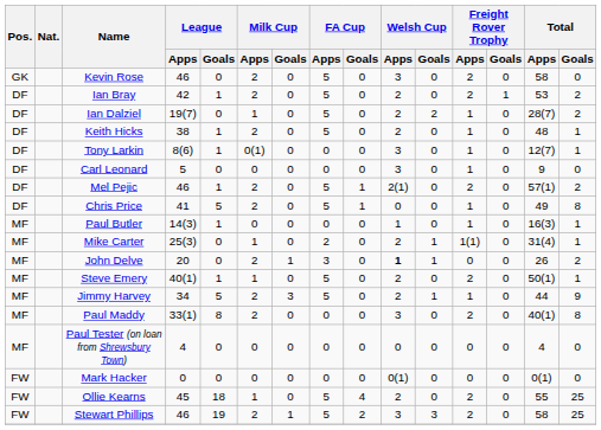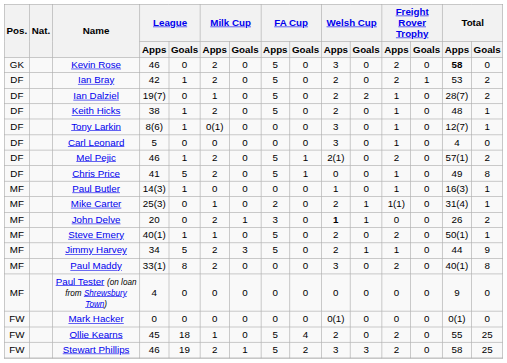 <table class="wikitable plainrowheaders" style="text-align:center">
 <tr>
 <th rowspan="2">Pos.</th>
 <th rowspan="2">Nat.</th>
 <th rowspan="2" width="136">Name</th>
 <th colspan="2" width="87"><a href='#'>League</a></th>
 <th colspan="2" width="87"><a href='#'>Milk Cup</a></th>
 <th colspan="2" width="87"><a href='#'>FA Cup</a></th>
 <th colspan="2" width="87"><a href='#'>Welsh Cup</a></th>
 <th colspan="2" width="87"><a href='#'>Freight Rover Trophy</a></th>
 <th colspan="2" width="87">Total</th>
 </tr>
 <tr>
 <th>Apps</th>
 <th>Goals</th>
 <th>Apps</th>
 <th>Goals</th>
 <th>Apps</th>
 <th>Goals</th>
 <th>Apps</th>
 <th>Goals</th>
 <th>Apps</th>
 <th>Goals</th>
 <th>Apps</th>
 <th>Goals</th>
 </tr>
 <tr>
 <td>GK</td>
 <td></td>
 <td><a href='#'>Kevin Rose</a></td>
 <td>46</td>
 <td>0</td>
 <td>2</td>
 <td>0</td>
 <td>5</td>
 <td>0</td>
 <td>3</td>
 <td>0</td>
 <td>2</td>
 <td>0</td>
-<td>58</td>
+<td><strong>58</strong></td>
 <td>0</td>
 </tr>
 <tr>
 <td>DF</td>
 <td></td>
 <td><a href='#'>Ian Bray</a></td>
 <td>42</td>
 <td>1</td>
 <td>2</td>
 <td>0</td>
 <td>5</td>
 <td>0</td>
 <td>2</td>
 <td>0</td>
 <td>2</td>
 <td>1</td>
 <td>53</td>
 <td>2</td>
 </tr>
 <tr>
 <td>DF</td>
 <td></td>
 <td><a href='#'>Ian Dalziel</a></td>
 <td>19(7)</td>
 <td>0</td>
 <td>1</td>
 <td>0</td>
 <td>5</td>
 <td>0</td>
 <td>2</td>
 <td>2</td>
 <td>1</td>
 <td>0</td>
 <td>28(7)</td>
 <td>2</td>
 </tr>
 <tr>
 <td>DF</td>
 <td></td>
 <td><a href='#'>Keith Hicks</a></td>
 <td>38</td>
 <td>1</td>
 <td>2</td>
 <td>0</td>
 <td>5</td>
 <td>0</td>
 <td>2</td>
 <td>0</td>
 <td>1</td>
 <td>0</td>
 <td>48</td>
 <td>1</td>
 </tr>
 <tr>
 <td>DF</td>
 <td></td>
 <td><a href='#'>Tony Larkin</a></td>
 <td>8(6)</td>
 <td>1</td>
 <td>0(1)</td>
 <td>0</td>
 <td>0</td>
 <td>0</td>
 <td>3</td>
 <td>0</td>
 <td>1</td>
 <td>0</td>
 <td>12(7)</td>
 <td>1</td>
 </tr>
 <tr>
 <td>DF</td>
 <td></td>
 <td><a href='#'>Carl Leonard</a></td>
 <td>5</td>
 <td>0</td>
 <td>0</td>
 <td>0</td>
 <td>0</td>
 <td>0</td>
 <td>3</td>
 <td>0</td>
 <td>1</td>
 <td>0</td>
-<td>9</td>
+<td>4</td>
 <td>0</td>
 </tr>
 <tr>
 <td>DF</td>
 <td></td>
 <td><a href='#'>Mel Pejic</a></td>
 <td>46</td>
 <td>1</td>
 <td>2</td>
 <td>0</td>
 <td>5</td>
 <td>1</td>
 <td>2(1)</td>
 <td>0</td>
 <td>2</td>
 <td>0</td>
 <td>57(1)</td>
 <td>2</td>
 </tr>
 <tr>
 <td>DF</td>
 <td></td>
 <td><a href='#'>Chris Price</a></td>
 <td>41</td>
 <td>5</td>
 <td>2</td>
 <td>0</td>
 <td>5</td>
 <td>1</td>
 <td>0</td>
 <td>0</td>
 <td>1</td>
 <td>0</td>
 <td>49</td>
 <td>8</td>
 </tr>
 <tr>
 <td>MF</td>
 <td></td>
 <td><a href='#'>Paul Butler</a></td>
 <td>14(3)</td>
 <td>1</td>
 <td>0</td>
 <td>0</td>
 <td>0</td>
 <td>0</td>
 <td>1</td>
 <td>0</td>
 <td>1</td>
 <td>0</td>
 <td>16(3)</td>
 <td>1</td>
 </tr>
 <tr>
 <td>MF</td>
 <td></td>
 <td><a href='#'>Mike Carter</a></td>
 <td>25(3)</td>
 <td>0</td>
 <td>1</td>
 <td>0</td>
 <td>2</td>
 <td>0</td>
 <td>2</td>
 <td>1</td>
 <td>1(1)</td>
 <td>0</td>
 <td>31(4)</td>
 <td>1</td>
 </tr>
 <tr>
 <td>MF</td>
 <td></td>
 <td><a href='#'>John Delve</a></td>
 <td>20</td>
 <td>0</td>
 <td>2</td>
 <td>1</td>
 <td>3</td>
 <td>0</td>
 <td><strong>1</strong></td>
 <td>1</td>
 <td>0</td>
 <td>0</td>
 <td>26</td>
 <td>2</td>
 </tr>
 <tr>
 <td>MF</td>
 <td></td>
 <td><a href='#'>Steve Emery</a></td>
 <td>40(1)</td>
 <td>1</td>
 <td>1</td>
 <td>0</td>
 <td>5</td>
 <td>0</td>
 <td>2</td>
 <td>0</td>
 <td>2</td>
 <td>0</td>
 <td>50(1)</td>
 <td>1</td>
 </tr>
 <tr>
 <td>MF</td>
 <td></td>
 <td><a href='#'>Jimmy Harvey</a></td>
 <td>34</td>
 <td>5</td>
 <td>2</td>
 <td>3</td>
 <td>5</td>
 <td>0</td>
 <td>2</td>
 <td>1</td>
 <td>1</td>
 <td>0</td>
 <td>44</td>
 <td>9</td>
 </tr>
 <tr>
 <td>MF</td>
 <td></td>
 <td><a href='#'>Paul Maddy</a></td>
 <td>33(1)</td>
 <td>8</td>
 <td>2</td>
 <td>0</td>
 <td>0</td>
 <td>0</td>
 <td>3</td>
 <td>0</td>
 <td>2</td>
 <td>0</td>
 <td>40(1)</td>
 <td>8</td>
 </tr>
 <tr>
 <td>MF</td>
 <td></td>
 <td><a href='#'>Paul Tester</a> <em><small>(on loan from <a href='#'>Shrewsbury Town</a>)</small></em></td>
 <td>4</td>
 <td>0</td>
 <td>0</td>
 <td>0</td>
 <td>0</td>
 <td>0</td>
 <td>0</td>
 <td>0</td>
 <td>0</td>
 <td>0</td>
-<td>4</td>
+<td>9</td>
 <td>0</td>
 </tr>
 <tr>
 <td>FW</td>
 <td></td>
 <td><a href='#'>Mark Hacker</a></td>
 <td>0</td>
 <td>0</td>
 <td>0</td>
 <td>0</td>
 <td>0</td>
 <td>0</td>
 <td>0(1)</td>
 <td>0</td>
 <td>0</td>
 <td>0</td>
 <td>0(1)</td>
 <td>0</td>
 </tr>
 <tr>
 <td>FW</td>
 <td></td>
 <td><a href='#'>Ollie Kearns</a></td>
 <td>45</td>
 <td>18</td>
 <td>1</td>
 <td>0</td>
 <td>5</td>
 <td>4</td>
 <td>2</td>
 <td>0</td>
 <td>2</td>
 <td>0</td>
 <td>55</td>
 <td>25</td>
 </tr>
 <tr>
 <td>FW</td>
 <td></td>
 <td><a href='#'>Stewart Phillips</a></td>
 <td>46</td>
 <td>19</td>
 <td>2</td>
 <td>1</td>
 <td>5</td>
 <td>2</td>
 <td>3</td>
 <td>3</td>
 <td>2</td>
 <td>0</td>
 <td>58</td>
 <td>25</td>
 </tr>
 <tr>
 </tr>
 </table>
